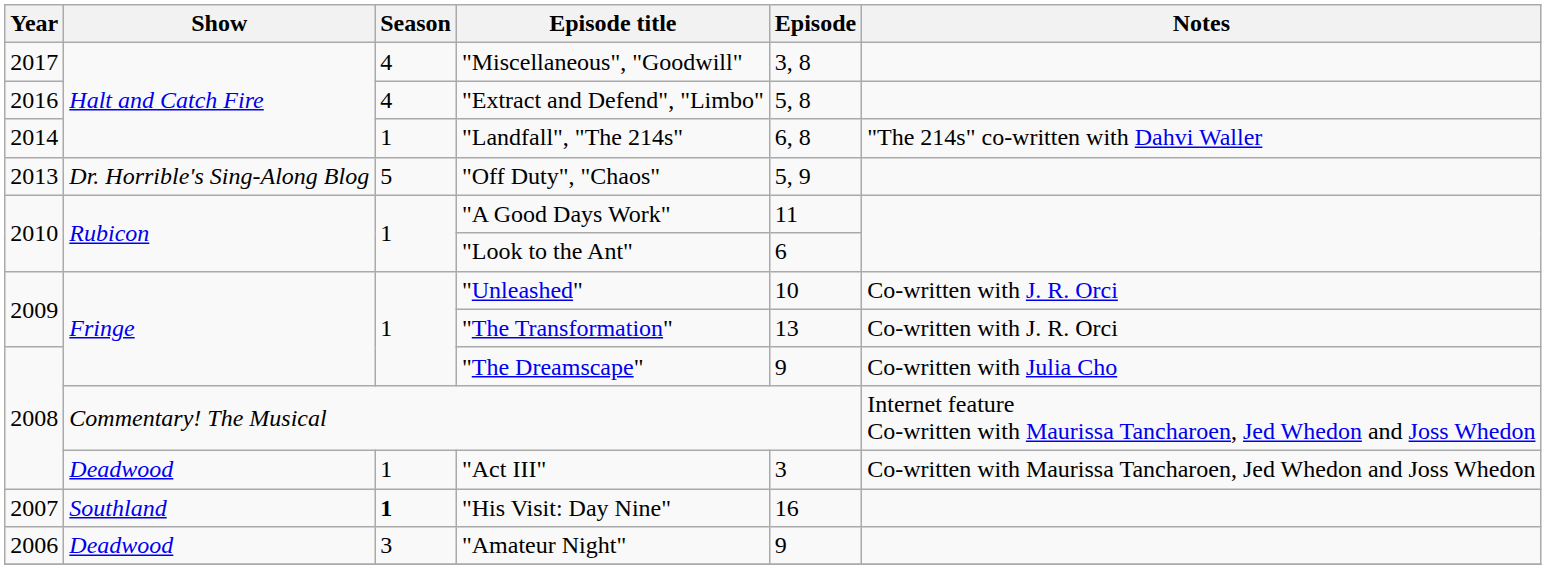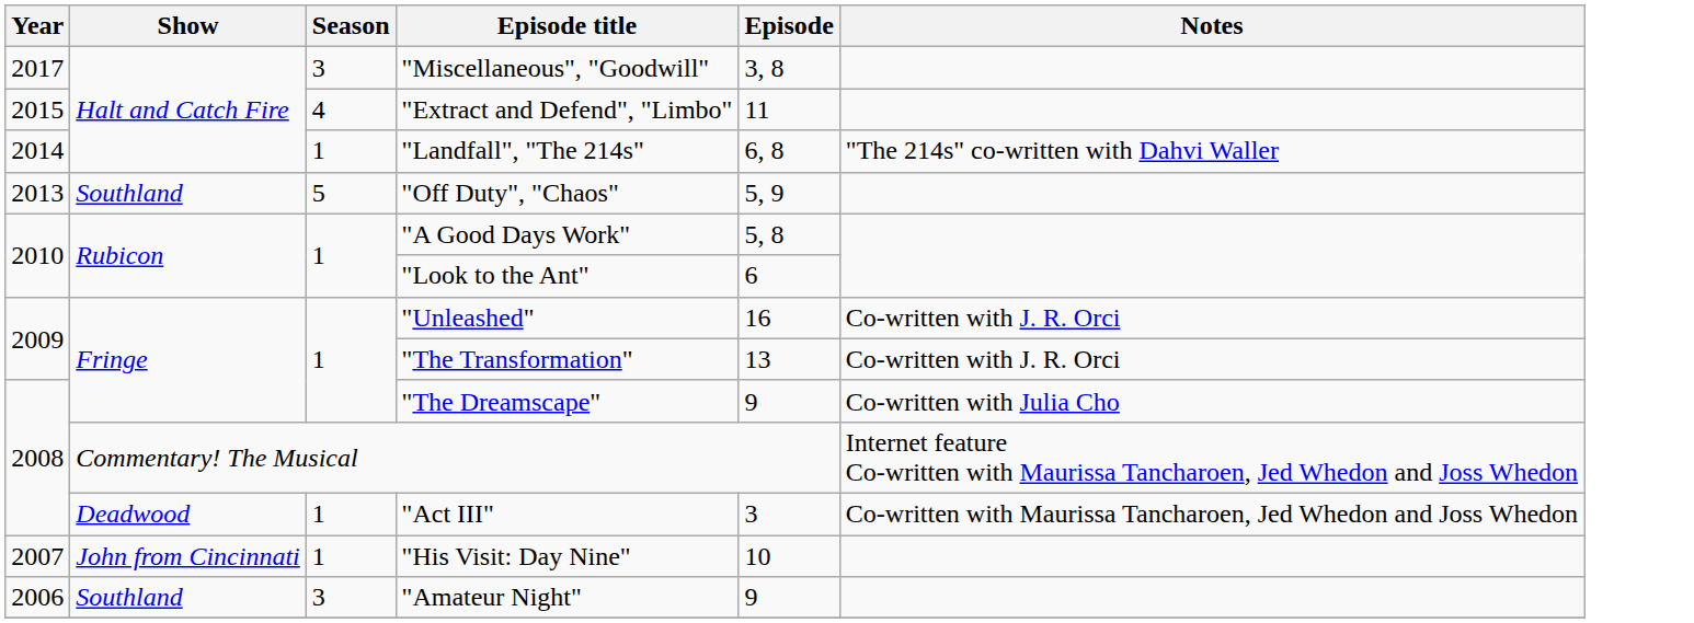 <table class="wikitable">
 <tr>
 <th>Year</th>
 <th>Show</th>
 <th>Season</th>
 <th>Episode title</th>
 <th>Episode</th>
 <th>Notes</th>
 </tr>
 <tr>
 <td>2017</td>
 <td rowspan=3><em><a href='#'>Halt and Catch Fire</a></em></td>
-<td>4</td>
+<td>3</td>
 <td>"Miscellaneous", "Goodwill"</td>
 <td>3, 8</td>
 <td></td>
 </tr>
 <tr>
-<td>2016</td>
+<td>2015</td>
 <td>4</td>
 <td>"Extract and Defend", "Limbo"</td>
-<td>5, 8</td>
+<td>11</td>
 <td></td>
 </tr>
 <tr>
 <td>2014</td>
 <td>1</td>
 <td>"Landfall", "The 214s"</td>
 <td>6, 8</td>
 <td>"The 214s" co-written with <a href='#'>Dahvi Waller</a></td>
 </tr>
 <tr>
 <td>2013</td>
-<td><em>Dr. Horrible's Sing-Along Blog</em></td>
+<td><em><a href='#'>Southland</a></em></td>
 <td>5</td>
 <td>"Off Duty", "Chaos"</td>
 <td>5, 9</td>
 <td></td>
 </tr>
 <tr>
 <td rowspan=2>2010</td>
 <td rowspan=2><a href='#'><em>Rubicon</em></a></td>
 <td rowspan=2>1</td>
 <td>"A Good Days Work"</td>
-<td>11</td>
+<td>5, 8</td>
 </tr>
 <tr>
 <td>"Look to the Ant"</td>
 <td>6</td>
 </tr>
 <tr>
 <td rowspan=2>2009</td>
 <td rowspan=3><em><a href='#'>Fringe</a></em></td>
 <td rowspan=3>1</td>
 <td>"<a href='#'>Unleashed</a>"</td>
-<td>10</td>
+<td>16</td>
 <td>Co-written with <a href='#'>J. R. Orci</a></td>
 </tr>
 <tr>
 <td>"<a href='#'>The Transformation</a>"</td>
 <td>13</td>
 <td>Co-written with J. R. Orci</td>
 </tr>
 <tr>
 <td rowspan=3>2008</td>
 <td>"<a href='#'>The Dreamscape</a>"</td>
 <td>9</td>
 <td>Co-written with <a href='#'>Julia Cho</a></td>
 </tr>
 <tr>
 <td colspan=4><em>Commentary! The Musical</em></td>
 <td>Internet feature<br>Co-written with <a href='#'>Maurissa Tancharoen</a>, <a href='#'>Jed Whedon</a> and <a href='#'>Joss Whedon</a></td>
 </tr>
 <tr>
 <td><em><a href='#'>Deadwood</a></em></td>
 <td>1</td>
 <td>"Act III"</td>
 <td>3</td>
 <td>Co-written with Maurissa Tancharoen, Jed Whedon and Joss Whedon</td>
 </tr>
 <tr>
 <td>2007</td>
-<td><em><a href='#'>Southland</a></em></td>
-<td><strong>1</strong></td>
+<td><em><a href='#'>John from Cincinnati</a></em></td>
+<td>1</td>
 <td>"His Visit: Day Nine"</td>
-<td>16</td>
+<td>10</td>
 <td></td>
 </tr>
 <tr>
 <td>2006</td>
-<td><em><a href='#'>Deadwood</a></em></td>
+<td><em><a href='#'>Southland</a></em></td>
 <td>3</td>
 <td>"Amateur Night"</td>
 <td>9</td>
 <td></td>
 </tr>
 <tr>
 </tr>
 </table>
